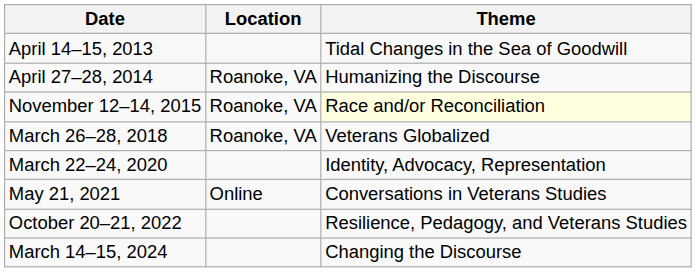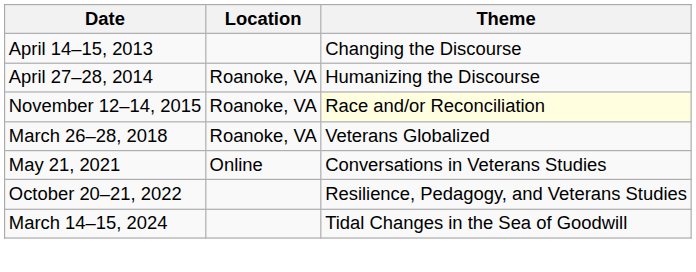 <table class="wikitable sortable mw-collapsible">
 <tr>
 <th>Date</th>
 <th>Location</th>
 <th>Theme</th>
 </tr>
 <tr>
 <td>April 14–15, 2013</td>
 <td></td>
-<td>Tidal Changes in the Sea of Goodwill</td>
+<td>Changing the Discourse</td>
 </tr>
 <tr>
 <td>April 27–28, 2014</td>
 <td>Roanoke, VA</td>
 <td>Humanizing the Discourse</td>
 </tr>
 <tr>
 <td>November 12–14, 2015</td>
 <td>Roanoke, VA</td>
 <td style="background: lightyellow;">Race and/or Reconciliation</td>
 </tr>
 <tr>
 <td>March 26–28, 2018</td>
 <td>Roanoke, VA</td>
 <td>Veterans Globalized</td>
 </tr>
 <tr>
-<td>March 22–24, 2020</td>
-<td></td>
-<td>Identity, Advocacy, Representation</td>
-</tr>
-<tr>
 <td>May 21, 2021</td>
 <td>Online</td>
 <td>Conversations in Veterans Studies</td>
 </tr>
 <tr>
 <td>October 20–21, 2022</td>
 <td></td>
 <td>Resilience, Pedagogy, and Veterans Studies</td>
 </tr>
 <tr>
 <td>March 14–15, 2024</td>
 <td></td>
-<td>Changing the Discourse</td>
+<td>Tidal Changes in the Sea of Goodwill</td>
 </tr>
 </table>
